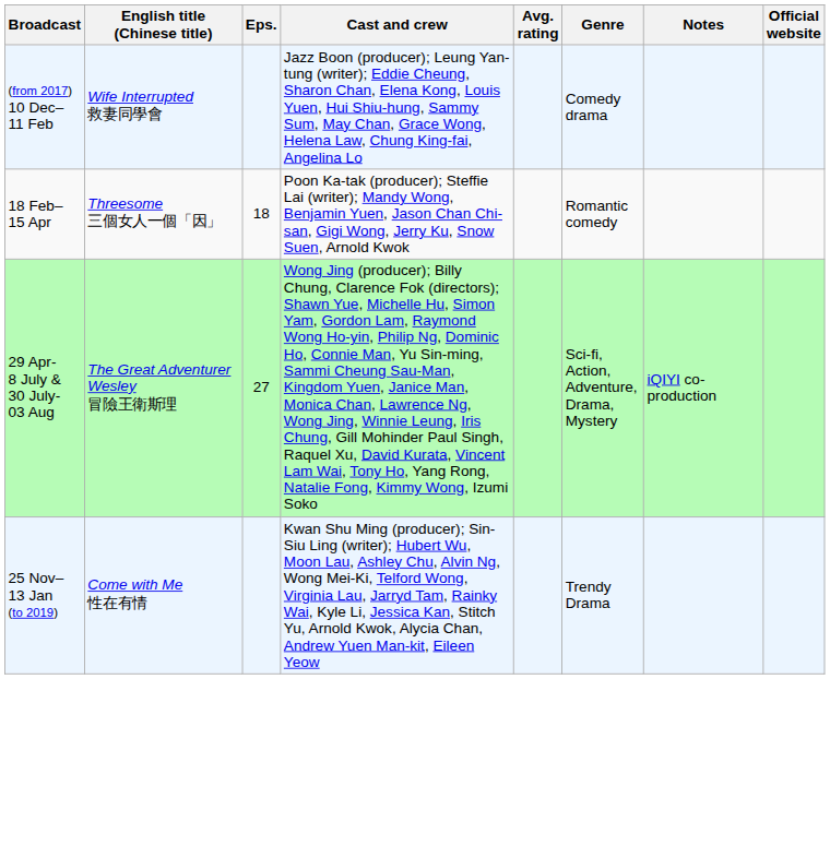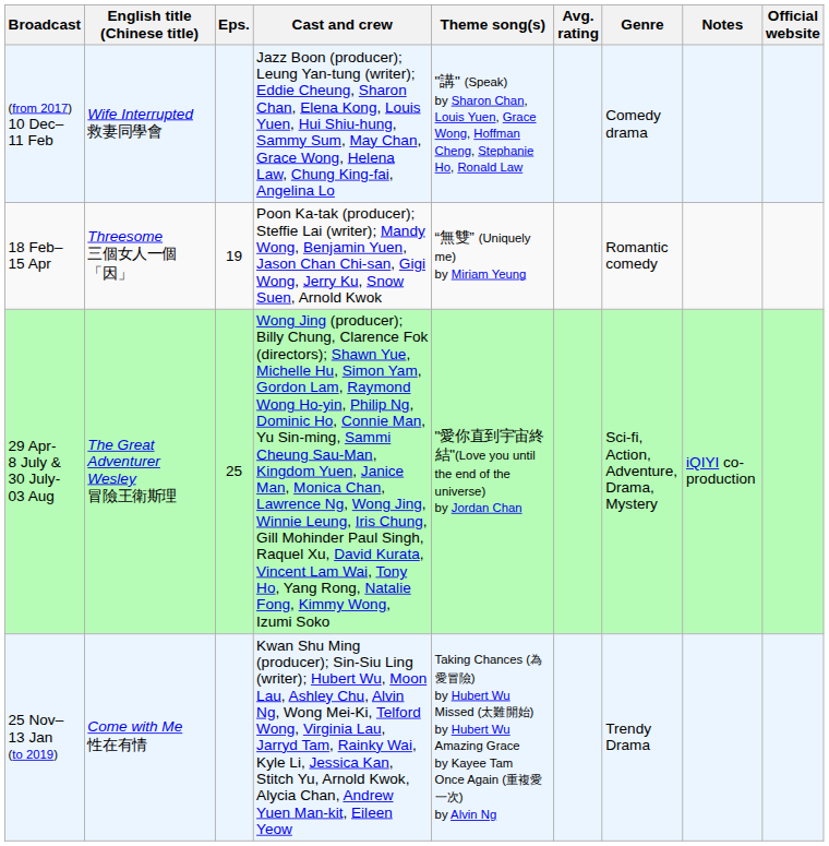 <table class="wikitable sortable" width="100%" style="text-align: left">
 <tr>
 <th align=center width=8% bgcolor="silver">Broadcast</th>
 <th align=center width=20% bgcolor="silver">English title <br> (Chinese title)</th>
 <th align=center width=1% bgcolor="silver">Eps.</th>
 <th align=center width=30% bgcolor="silver">Cast and crew</th>
+<th align=center width=20% bgcolor="silver">Theme song(s)</th>
 <th align=center width=1% bgcolor="silver">Avg. rating</th>
 <th align=center width=10% bgcolor="silver">Genre</th>
 <th align=center width=15% bgcolor="silver">Notes</th>
 <th align=center width=1% bgcolor="silver">Official website</th>
 </tr>
 <tr ---- bgcolor="#ebf5ff">
 <td><small>(<a href='#'>from 2017</a>)</small><br>10 Dec–<br>11 Feb</td>
 <td><em><a href='#'>Wife Interrupted</a></em> <br>救妻同學會</td>
 <td></td>
 <td>Jazz Boon (producer); Leung Yan-tung (writer); <a href='#'>Eddie Cheung</a>, <a href='#'>Sharon Chan</a>, <a href='#'>Elena Kong</a>, <a href='#'>Louis Yuen</a>, <a href='#'>Hui Shiu-hung</a>, <a href='#'>Sammy Sum</a>, <a href='#'>May Chan</a>, <a href='#'>Grace Wong</a>, <a href='#'>Helena Law</a>, <a href='#'>Chung King-fai</a>, <a href='#'>Angelina Lo</a></td>
+<td>"講" <small>(Speak)</small><br><small>by <a href='#'>Sharon Chan</a>, <a href='#'>Louis Yuen</a>, <a href='#'>Grace Wong</a>, <a href='#'>Hoffman Cheng</a>, <a href='#'>Stephanie Ho</a>, <a href='#'>Ronald Law</a></small></td>
 <td></td>
 <td>Comedy drama</td>
 <td></td>
 <td></td>
 </tr>
 <tr>
 <td>18 Feb–<br> 15 Apr</td>
 <td><em><a href='#'>Threesome</a></em> <br>三個女人一個「因」</td>
-<td style="text-align:center;">18</td>
+<td style="text-align:center;">19</td>
 <td>Poon Ka-tak (producer); Steffie Lai (writer); <a href='#'>Mandy Wong</a>, <a href='#'>Benjamin Yuen</a>, <a href='#'>Jason Chan Chi-san</a>, <a href='#'>Gigi Wong</a>, <a href='#'>Jerry Ku</a>, <a href='#'>Snow Suen</a>, Arnold Kwok</td>
+<td>“無雙” <small>(Uniquely me)</small><br><small>by <a href='#'>Miriam Yeung</a></small></td>
 <td></td>
 <td>Romantic comedy</td>
 <td></td>
 <td></td>
 </tr>
 <tr ---- bgcolor="#b6fcb6">
 <td>29 Apr-<br>8 July & 30 July-<br>03 Aug</td>
 <td><em><a href='#'>The Great Adventurer Wesley</a></em> <br> 冒險王衛斯理</td>
-<td style="text-align:center;">27</td>
+<td style="text-align:center;">25</td>
 <td><a href='#'>Wong Jing</a> (producer); Billy Chung, Clarence Fok (directors);  <a href='#'>Shawn Yue</a>, <a href='#'>Michelle Hu</a>, <a href='#'>Simon Yam</a>, <a href='#'>Gordon Lam</a>, <a href='#'>Raymond Wong Ho-yin</a>, <a href='#'>Philip Ng</a>, <a href='#'>Dominic Ho</a>, <a href='#'>Connie Man</a>, Yu Sin-ming, <a href='#'>Sammi Cheung Sau-Man</a>, <a href='#'>Kingdom Yuen</a>, <a href='#'>Janice Man</a>, <a href='#'>Monica Chan</a>, <a href='#'>Lawrence Ng</a>, <a href='#'>Wong Jing</a>, <a href='#'>Winnie Leung</a>, <a href='#'>Iris Chung</a>, Gill Mohinder Paul Singh, Raquel Xu, <a href='#'>David Kurata</a>, <a href='#'>Vincent Lam Wai</a>, <a href='#'>Tony Ho</a>, Yang Rong, <a href='#'>Natalie Fong</a>, <a href='#'>Kimmy Wong</a>,  Izumi Soko</td>
+<td>"愛你直到宇宙終結"<small>(Love you until the end of the universe)</small><br><small>by <a href='#'>Jordan Chan</a></small></td>
 <td></td>
 <td>Sci-fi, Action, Adventure, Drama, Mystery</td>
 <td><a href='#'>iQIYI</a> co-production</td>
 <td>  </td>
 </tr>
 <tr ---- bgcolor="#ebf5ff">
 <td>25 Nov–<br>13 Jan<br><small>(<a href='#'>to 2019</a>)</small></td>
 <td><em><a href='#'>Come with Me</a></em><br>性在有情</td>
 <td></td>
 <td>Kwan Shu Ming (producer); Sin-Siu Ling (writer); <a href='#'>Hubert Wu</a>, <a href='#'>Moon Lau</a>, <a href='#'>Ashley Chu</a>, <a href='#'>Alvin Ng</a>, Wong Mei-Ki, <a href='#'>Telford Wong</a>, <a href='#'>Virginia Lau</a>, <a href='#'>Jarryd Tam</a>, <a href='#'>Rainky Wai</a>, Kyle Li, <a href='#'>Jessica Kan</a>, Stitch Yu, Arnold Kwok, Alycia Chan, <a href='#'>Andrew Yuen Man-kit</a>, <a href='#'>Eileen Yeow</a></td>
+<td><small>Taking Chances (為愛冒險) </small> <br> <small> by <a href='#'>Hubert Wu</a> </small> <br> <small> Missed (太難開始) </small> <br> <small> by <a href='#'>Hubert Wu</a> </small> <br> <small> Amazing Grace </small> <br> <small> by Kayee Tam</small> <br> <small>Once Again (重複愛一次) </small> <br> <small> by <a href='#'>Alvin Ng</a></small></td>
 <td></td>
 <td>Trendy Drama</td>
 <td></td>
 <td></td>
 </tr>
 </table>
